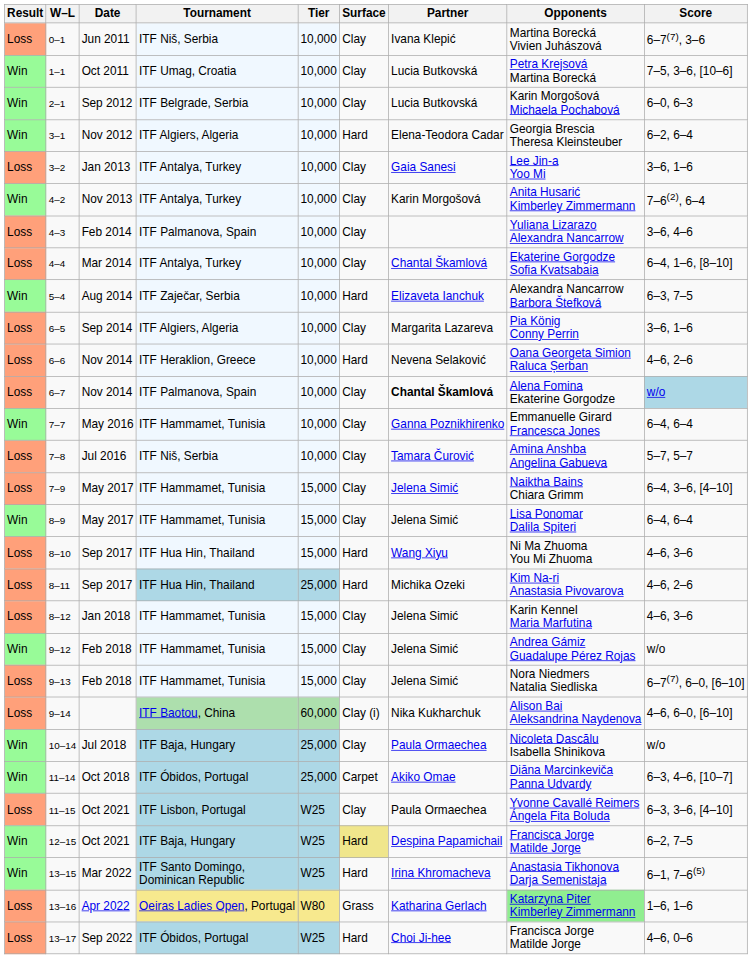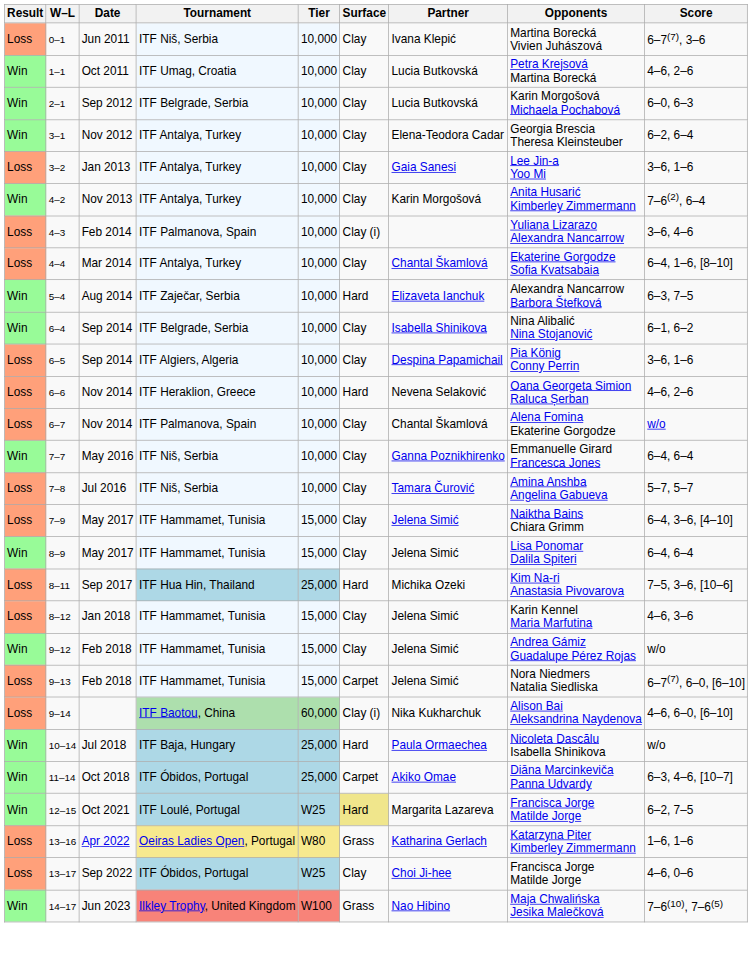 <table class="sortable wikitable nowrap">
 <tr>
 <th>Result</th>
 <th class="unsortable">W–L</th>
 <th>Date</th>
 <th>Tournament</th>
 <th>Tier</th>
 <th>Surface</th>
 <th>Partner</th>
 <th>Opponents</th>
 <th class="unsortable">Score</th>
 </tr>
 <tr>
 <td style="background:#ffa07a;">Loss</td>
 <td><small>0–1</small></td>
 <td>Jun 2011</td>
 <td style="background:#f0f8ff;">ITF Niš, Serbia</td>
 <td style="background:#f0f8ff;">10,000</td>
 <td>Clay</td>
 <td> Ivana Klepić</td>
 <td> Martina Borecká <br>  Vivien Juhászová</td>
 <td>6–7<sup>(7)</sup>, 3–6</td>
 </tr>
 <tr>
 <td style="background:#98fb98;">Win</td>
 <td><small>1–1</small></td>
 <td>Oct 2011</td>
 <td style="background:#f0f8ff;">ITF Umag, Croatia</td>
 <td style="background:#f0f8ff;">10,000</td>
 <td>Clay</td>
 <td> Lucia Butkovská</td>
 <td> <a href='#'>Petra Krejsová</a> <br>  Martina Borecká</td>
-<td>7–5, 3–6, [10–6]</td>
+<td>4–6, 2–6</td>
 </tr>
 <tr>
 <td style="background:#98fb98;">Win</td>
 <td><small>2–1</small></td>
 <td>Sep 2012</td>
 <td style="background:#f0f8ff;">ITF Belgrade, Serbia</td>
 <td style="background:#f0f8ff;">10,000</td>
 <td>Clay</td>
 <td> Lucia Butkovská</td>
 <td> Karin Morgošová <br>  <a href='#'>Michaela Pochabová</a></td>
 <td>6–0, 6–3</td>
 </tr>
 <tr>
 <td style="background:#98fb98;">Win</td>
 <td><small>3–1</small></td>
 <td>Nov 2012</td>
-<td style="background:#f0f8ff;">ITF Algiers, Algeria</td>
+<td style="background:#f0f8ff;">ITF Antalya, Turkey</td>
 <td style="background:#f0f8ff;">10,000</td>
-<td>Hard</td>
+<td>Clay</td>
 <td> Elena-Teodora Cadar</td>
 <td> Georgia Brescia <br>  Theresa Kleinsteuber</td>
 <td>6–2, 6–4</td>
 </tr>
 <tr>
 <td style="background:#ffa07a;">Loss</td>
 <td><small>3–2</small></td>
 <td>Jan 2013</td>
 <td style="background:#f0f8ff;">ITF Antalya, Turkey</td>
 <td style="background:#f0f8ff;">10,000</td>
 <td>Clay</td>
 <td> <a href='#'>Gaia Sanesi</a></td>
 <td> <a href='#'>Lee Jin-a</a> <br>  <a href='#'>Yoo Mi</a></td>
 <td>3–6, 1–6</td>
 </tr>
 <tr>
 <td style="background:#98fb98;">Win</td>
 <td><small>4–2</small></td>
 <td>Nov 2013</td>
 <td style="background:#f0f8ff;">ITF Antalya, Turkey</td>
 <td style="background:#f0f8ff;">10,000</td>
 <td>Clay</td>
 <td> Karin Morgošová</td>
 <td> <a href='#'>Anita Husarić</a> <br>  <a href='#'>Kimberley Zimmermann</a></td>
 <td>7–6<sup>(2)</sup>, 6–4</td>
 </tr>
 <tr>
 <td style="background:#ffa07a;">Loss</td>
 <td><small>4–3</small></td>
 <td>Feb 2014</td>
 <td style="background:#f0f8ff;">ITF Palmanova, Spain</td>
 <td style="background:#f0f8ff;">10,000</td>
-<td>Clay</td>
+<td>Clay (i)</td>
 <td> </td>
 <td> <a href='#'>Yuliana Lizarazo</a> <br>  <a href='#'>Alexandra Nancarrow</a></td>
 <td>3–6, 4–6</td>
 </tr>
 <tr>
 <td style="background:#ffa07a;">Loss</td>
 <td><small>4–4</small></td>
 <td>Mar 2014</td>
 <td style="background:#f0f8ff;">ITF Antalya, Turkey</td>
 <td style="background:#f0f8ff;">10,000</td>
 <td>Clay</td>
 <td> <a href='#'>Chantal Škamlová</a></td>
 <td> <a href='#'>Ekaterine Gorgodze</a> <br>  <a href='#'>Sofia Kvatsabaia</a></td>
 <td>6–4, 1–6, [8–10]</td>
 </tr>
 <tr>
 <td style="background:#98fb98;">Win</td>
 <td><small>5–4</small></td>
 <td>Aug 2014</td>
 <td style="background:#f0f8ff;">ITF Zaječar, Serbia</td>
 <td style="background:#f0f8ff;">10,000</td>
 <td>Hard</td>
 <td> <a href='#'>Elizaveta Ianchuk</a></td>
 <td> Alexandra Nancarrow <br>  <a href='#'>Barbora Štefková</a></td>
 <td>6–3, 7–5</td>
 </tr>
 <tr>
+<td style="background:#98fb98;">Win</td>
+<td><small>6–4</small></td>
+<td>Sep 2014</td>
+<td style="background:#f0f8ff;">ITF Belgrade, Serbia</td>
+<td style="background:#f0f8ff;">10,000</td>
+<td>Clay</td>
+<td> <a href='#'>Isabella Shinikova</a></td>
+<td> Nina Alibalić <br>  <a href='#'>Nina Stojanović</a></td>
+<td>6–1, 6–2</td>
+</tr>
+<tr>
 <td style="background:#ffa07a;">Loss</td>
 <td><small>6–5</small></td>
 <td>Sep 2014</td>
 <td style="background:#f0f8ff;">ITF Algiers, Algeria</td>
 <td style="background:#f0f8ff;">10,000</td>
 <td>Clay</td>
-<td> Margarita Lazareva</td>
+<td> <a href='#'>Despina Papamichail</a></td>
 <td> <a href='#'>Pia König</a> <br>  <a href='#'>Conny Perrin</a></td>
 <td>3–6, 1–6</td>
 </tr>
 <tr>
 <td style="background:#ffa07a;">Loss</td>
 <td><small>6–6</small></td>
 <td>Nov 2014</td>
 <td style="background:#f0f8ff;">ITF Heraklion, Greece</td>
 <td style="background:#f0f8ff;">10,000</td>
 <td>Hard</td>
 <td> Nevena Selaković</td>
 <td> <a href='#'>Oana Georgeta Simion</a> <br>  <a href='#'>Raluca Șerban</a></td>
 <td>4–6, 2–6</td>
 </tr>
 <tr>
 <td style="background:#ffa07a;">Loss</td>
 <td><small>6–7</small></td>
 <td>Nov 2014</td>
 <td style="background:#f0f8ff;">ITF Palmanova, Spain</td>
 <td style="background:#f0f8ff;">10,000</td>
 <td>Clay</td>
-<td><strong> Chantal Škamlová</strong></td>
+<td> Chantal Škamlová</td>
 <td> <a href='#'>Alena Fomina</a> <br>  Ekaterine Gorgodze</td>
-<td style="background: lightblue;"><a href='#'>w/o</a></td>
+<td><a href='#'>w/o</a></td>
 </tr>
 <tr>
 <td style="background:#98fb98;">Win</td>
 <td><small>7–7</small></td>
 <td>May 2016</td>
-<td style="background:#f0f8ff;">ITF Hammamet, Tunisia</td>
+<td style="background:#f0f8ff;">ITF Niš, Serbia</td>
 <td style="background:#f0f8ff;">10,000</td>
 <td>Clay</td>
 <td> <a href='#'>Ganna Poznikhirenko</a></td>
 <td> Emmanuelle Girard <br>  <a href='#'>Francesca Jones</a></td>
 <td>6–4, 6–4</td>
 </tr>
 <tr>
 <td style="background:#ffa07a;">Loss</td>
 <td><small>7–8</small></td>
 <td>Jul 2016</td>
 <td style="background:#f0f8ff;">ITF Niš, Serbia</td>
 <td style="background:#f0f8ff;">10,000</td>
 <td>Clay</td>
 <td> <a href='#'>Tamara Čurović</a></td>
 <td> <a href='#'>Amina Anshba</a> <br>  <a href='#'>Angelina Gabueva</a></td>
 <td>5–7, 5–7</td>
 </tr>
 <tr>
 <td style="background:#ffa07a;">Loss</td>
 <td><small>7–9</small></td>
 <td>May 2017</td>
 <td style="background:#f0f8ff;">ITF Hammamet, Tunisia</td>
 <td style="background:#f0f8ff;">15,000</td>
 <td>Clay</td>
 <td> <a href='#'>Jelena Simić</a></td>
 <td> <a href='#'>Naiktha Bains</a> <br>  Chiara Grimm</td>
 <td>6–4, 3–6, [4–10]</td>
 </tr>
 <tr>
 <td style="background:#98fb98;">Win</td>
 <td><small>8–9</small></td>
 <td>May 2017</td>
 <td style="background:#f0f8ff;">ITF Hammamet, Tunisia</td>
 <td style="background:#f0f8ff;">15,000</td>
 <td>Clay</td>
 <td> Jelena Simić</td>
 <td> <a href='#'>Lisa Ponomar</a> <br>  <a href='#'>Dalila Spiteri</a></td>
 <td>6–4, 6–4</td>
 </tr>
 <tr>
 <td style="background:#ffa07a;">Loss</td>
-<td><small>8–10</small></td>
-<td>Sep 2017</td>
-<td style="background:#f0f8ff;">ITF Hua Hin, Thailand</td>
-<td style="background:#f0f8ff;">15,000</td>
-<td>Hard</td>
-<td> <a href='#'>Wang Xiyu</a></td>
-<td> Ni Ma Zhuoma <br>  You Mi Zhuoma</td>
-<td>4–6, 3–6</td>
-</tr>
-<tr>
-<td style="background:#ffa07a;">Loss</td>
 <td><small>8–11</small></td>
 <td>Sep 2017</td>
 <td style="background:lightblue;">ITF Hua Hin, Thailand</td>
 <td style="background:lightblue;">25,000</td>
 <td>Hard</td>
 <td> Michika Ozeki</td>
 <td> <a href='#'>Kim Na-ri</a> <br>  <a href='#'>Anastasia Pivovarova</a></td>
-<td>4–6, 2–6</td>
+<td>7–5, 3–6, [10–6]</td>
 </tr>
 <tr>
 <td style="background:#ffa07a;">Loss</td>
 <td><small>8–12</small></td>
 <td>Jan 2018</td>
 <td style="background:#f0f8ff;">ITF Hammamet, Tunisia</td>
 <td style="background:#f0f8ff;">15,000</td>
 <td>Clay</td>
 <td> Jelena Simić</td>
 <td> Karin Kennel <br>  <a href='#'>Maria Marfutina</a></td>
 <td>4–6, 3–6</td>
 </tr>
 <tr>
 <td style="background:#98fb98;">Win</td>
 <td><small>9–12</small></td>
 <td>Feb 2018</td>
 <td style="background:#f0f8ff;">ITF Hammamet, Tunisia</td>
 <td style="background:#f0f8ff;">15,000</td>
 <td>Clay</td>
 <td> Jelena Simić</td>
 <td> <a href='#'>Andrea Gámiz</a> <br>  <a href='#'>Guadalupe Pérez Rojas</a></td>
 <td>w/o</td>
 </tr>
 <tr>
 <td style="background:#ffa07a;">Loss</td>
 <td><small>9–13</small></td>
 <td>Feb 2018</td>
 <td style="background:#f0f8ff;">ITF Hammamet, Tunisia</td>
 <td style="background:#f0f8ff;">15,000</td>
-<td>Clay</td>
+<td>Carpet</td>
 <td> Jelena Simić</td>
 <td> Nora Niedmers <br>  Natalia Siedliska</td>
 <td>6–7<sup>(7)</sup>, 6–0, [6–10]</td>
 </tr>
 <tr>
 <td style="background:#ffa07a;">Loss</td>
 <td><small>9–14</small></td>
 <td><a href='#'></a></td>
 <td style="background:#addfad;"><a href='#'>ITF Baotou</a>, China</td>
 <td style="background:#addfad;">60,000</td>
 <td>Clay (i)</td>
 <td> Nika Kukharchuk</td>
 <td> <a href='#'>Alison Bai</a> <br>  <a href='#'>Aleksandrina Naydenova</a></td>
 <td>4–6, 6–0, [6–10]</td>
 </tr>
 <tr>
 <td style="background:#98fb98;">Win</td>
 <td><small>10–14</small></td>
 <td>Jul 2018</td>
 <td style="background:lightblue;">ITF Baja, Hungary</td>
 <td style="background:lightblue;">25,000</td>
-<td>Clay</td>
+<td>Hard</td>
 <td> <a href='#'>Paula Ormaechea</a></td>
 <td> <a href='#'>Nicoleta Dascălu</a> <br>  Isabella Shinikova</td>
 <td>w/o</td>
 </tr>
 <tr>
 <td style="background:#98fb98;">Win</td>
 <td><small>11–14</small></td>
 <td>Oct 2018</td>
 <td style="background:lightblue;">ITF Óbidos, Portugal</td>
 <td style="background:lightblue;">25,000</td>
 <td>Carpet</td>
 <td> <a href='#'>Akiko Omae</a></td>
 <td> <a href='#'>Diāna Marcinkeviča</a> <br>  <a href='#'>Panna Udvardy</a></td>
 <td>6–3, 4–6, [10–7]</td>
 </tr>
 <tr>
-<td style="background:#ffa07a;">Loss</td>
-<td><small>11–15</small></td>
-<td>Oct 2021</td>
-<td style="background:lightblue;">ITF Lisbon, Portugal</td>
-<td style="background:lightblue;">W25</td>
-<td>Clay</td>
-<td> Paula Ormaechea</td>
-<td> <a href='#'>Yvonne Cavallé Reimers</a> <br>  <a href='#'>Ángela Fita Boluda</a></td>
-<td>6–3, 3–6, [4–10]</td>
-</tr>
-<tr>
 <td style="background:#98fb98;">Win</td>
 <td><small>12–15</small></td>
 <td>Oct 2021</td>
-<td style="background:lightblue;">ITF Baja, Hungary</td>
+<td style="background:lightblue;">ITF Loulé, Portugal</td>
 <td style="background:lightblue;">W25</td>
 <td style="background: khaki;">Hard</td>
-<td> <a href='#'>Despina Papamichail</a></td>
+<td> Margarita Lazareva</td>
 <td> <a href='#'>Francisca Jorge</a> <br>  <a href='#'>Matilde Jorge</a></td>
 <td>6–2, 7–5</td>
-</tr>
-<tr>
-<td style="background:#98fb98;">Win</td>
-<td><small>13–15</small></td>
-<td>Mar 2022</td>
-<td style="background:lightblue;">ITF Santo Domingo, <br>Dominican Republic</td>
-<td style="background:lightblue;">W25</td>
-<td>Hard</td>
-<td> <a href='#'>Irina Khromacheva</a></td>
-<td> <a href='#'>Anastasia Tikhonova</a> <br>  <a href='#'>Darja Semenistaja</a></td>
-<td>6–1, 7–6<sup>(5)</sup></td>
 </tr>
 <tr>
 <td style="background:#ffa07a;">Loss</td>
 <td><small>13–16</small></td>
 <td><a href='#'>Apr 2022</a></td>
 <td style="background:#f7e98e;"><a href='#'>Oeiras Ladies Open</a>, Portugal</td>
 <td style="background:#f7e98e;">W80</td>
 <td>Grass</td>
 <td> <a href='#'>Katharina Gerlach</a></td>
-<td style="background: lightgreen;"> <a href='#'>Katarzyna Piter</a> <br>  <a href='#'>Kimberley Zimmermann</a></td>
+<td> <a href='#'>Katarzyna Piter</a> <br>  <a href='#'>Kimberley Zimmermann</a></td>
 <td>1–6, 1–6</td>
 </tr>
 <tr>
 <td style="background:#ffa07a;">Loss</td>
 <td><small>13–17</small></td>
 <td>Sep 2022</td>
 <td style="background:lightblue;">ITF Óbidos, Portugal</td>
 <td style="background:lightblue;">W25</td>
-<td>Hard</td>
+<td>Clay</td>
 <td> <a href='#'>Choi Ji-hee</a></td>
 <td> Francisca Jorge <br>  Matilde Jorge</td>
 <td>4–6, 0–6</td>
 </tr>
+<tr>
+<td style="background:#98fb98;">Win</td>
+<td><small>14–17</small></td>
+<td>Jun 2023</td>
+<td style="background:#f88379;"><a href='#'>Ilkley Trophy</a>, United Kingdom</td>
+<td style="background:#f88379;">W100</td>
+<td>Grass</td>
+<td> <a href='#'>Nao Hibino</a></td>
+<td> <a href='#'>Maja Chwalińska</a> <br>  <a href='#'>Jesika Malečková</a></td>
+<td>7–6<sup>(10)</sup>, 7–6<sup>(5)</sup></td>
+</tr>
 </table>
